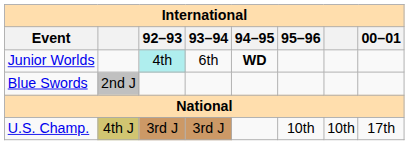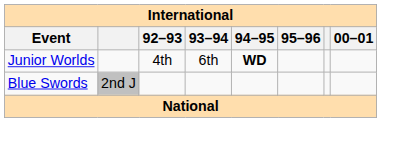 <table class="wikitable" style="text-align:center">
 <tr>
 <th style="background-color: #ffdead; " colspan=8 align=center>International</th>
 </tr>
 <tr>
 <th>Event</th>
 <th></th>
 <th>92–93</th>
 <th>93–94</th>
 <th>94–95</th>
 <th>95–96</th>
 <th></th>
 <th>00–01</th>
 </tr>
 <tr>
 <td align=left><a href='#'>Junior Worlds</a></td>
 <td></td>
-<td style="background: paleturquoise;">4th</td>
+<td>4th</td>
 <td>6th</td>
 <td><strong>WD</strong></td>
 <td></td>
 <td></td>
 <td></td>
 </tr>
 <tr>
 <td align=left><a href='#'>Blue Swords</a></td>
 <td bgcolor=silver>2nd J</td>
 <td></td>
 <td></td>
 <td></td>
 <td></td>
 <td></td>
 <td></td>
 </tr>
 <tr>
 <th style="background-color: #ffdead; " colspan=8 align=center>National</th>
 </tr>
-<tr>
-<td align=left><a href='#'>U.S. Champ.</a></td>
-<td bgcolor=d1c571>4th J</td>
-<td bgcolor=cc9966>3rd J</td>
-<td bgcolor=cc9966>3rd J</td>
-<td></td>
-<td>10th</td>
-<td>10th</td>
-<td>17th</td>
-</tr>
 </table>
